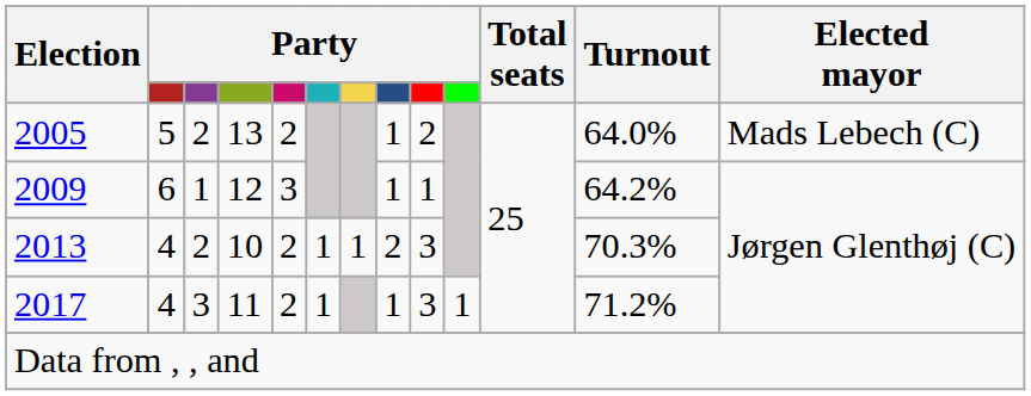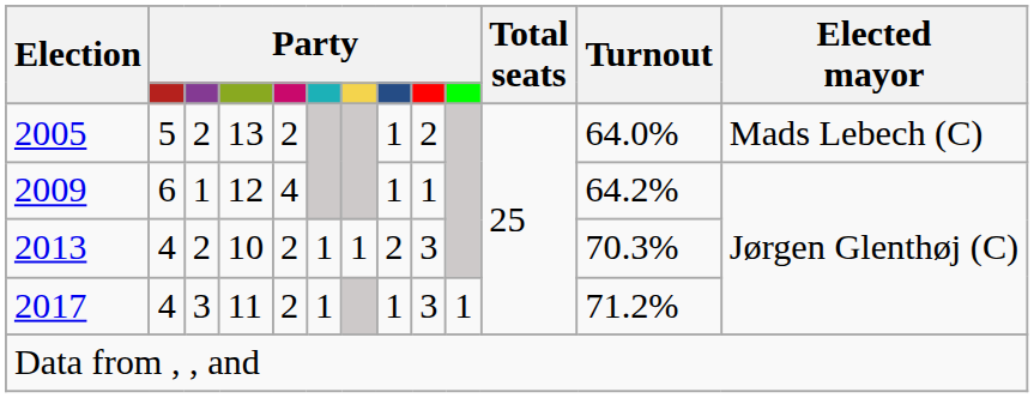 <table class="wikitable">
 <tr>
 <th rowspan="2">Election</th>
 <th colspan="9">Party</th>
 <th rowspan="2">Total<br>seats</th>
 <th rowspan="2">Turnout</th>
 <th rowspan="2">Elected<br>mayor</th>
 </tr>
 <tr>
 <td style="background:#B5211D;"><strong><a href='#'></a></strong></td>
 <td style="background:#843A93;"><strong><a href='#'></a></strong></td>
 <td style="background:#89A920;"><strong><a href='#'></a></strong></td>
 <td style="background:#C9096C;"><strong><a href='#'></a></strong></td>
 <td style="background:#1CB1B7;"><strong><a href='#'></a></strong></td>
 <td style="background:#F4D44D;"><strong><a href='#'></a></strong></td>
 <td style="background:#254C85;"><strong><a href='#'></a></strong></td>
 <td style="background:#FF0000;"><strong><a href='#'></a></strong></td>
 <td style="background:#00FF00;"><strong><a href='#'></a></strong></td>
 </tr>
 <tr>
 <td><a href='#'>2005</a></td>
 <td>5</td>
 <td>2</td>
 <td>13</td>
 <td>2</td>
 <td style="background:#CDC9C9;" rowspan="2"></td>
 <td style="background:#CDC9C9;" rowspan="2"></td>
 <td>1</td>
 <td>2</td>
 <td style="background:#CDC9C9;" rowspan="3"></td>
 <td rowspan="4">25</td>
 <td>64.0%</td>
 <td>Mads Lebech (C)</td>
 </tr>
 <tr>
 <td><a href='#'>2009</a></td>
 <td>6</td>
 <td>1</td>
 <td>12</td>
-<td>3</td>
+<td>4</td>
 <td>1</td>
 <td>1</td>
 <td>64.2%</td>
 <td rowspan="3">Jørgen Glenthøj (C)</td>
 </tr>
 <tr>
 <td><a href='#'>2013</a></td>
 <td>4</td>
 <td>2</td>
 <td>10</td>
 <td>2</td>
 <td>1</td>
 <td>1</td>
 <td>2</td>
 <td>3</td>
 <td>70.3%</td>
 </tr>
 <tr>
 <td><a href='#'>2017</a></td>
 <td>4</td>
 <td>3</td>
 <td>11</td>
 <td>2</td>
 <td>1</td>
 <td style="background:#CDC9C9;"></td>
 <td>1</td>
 <td>3</td>
 <td>1</td>
 <td>71.2%</td>
 </tr>
 <tr>
 <td colspan="14">Data from , ,  and </td>
 </tr>
 </table>
